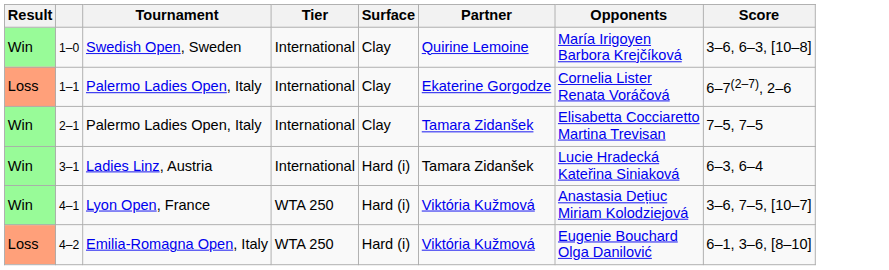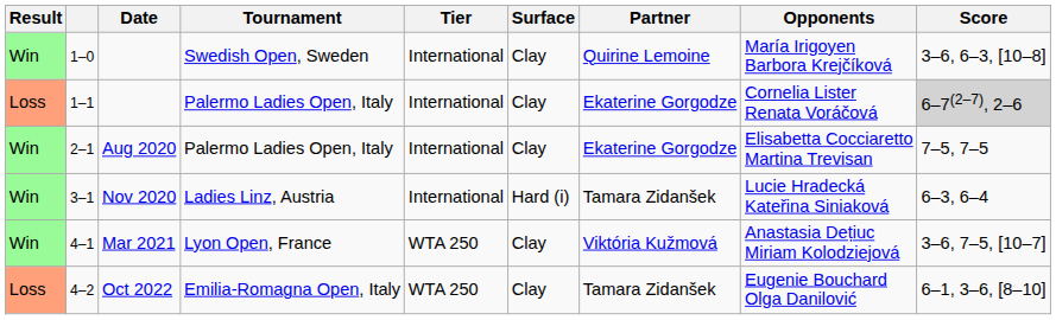 <table class="sortable wikitable">
 <tr>
 <th>Result</th>
 <th class="unsortable"></th>
+<th>Date</th>
 <th>Tournament</th>
 <th>Tier</th>
 <th>Surface</th>
 <th>Partner</th>
 <th>Opponents</th>
 <th class="unsortable">Score</th>
 </tr>
 <tr>
 <td style="background:#98fb98;">Win</td>
 <td><small>1–0</small></td>
+<td><a href='#'></a></td>
 <td><a href='#'>Swedish Open</a>, Sweden</td>
 <td>International</td>
 <td>Clay</td>
 <td> <a href='#'>Quirine Lemoine</a></td>
 <td> <a href='#'>María Irigoyen</a> <br>  <a href='#'>Barbora Krejčíková</a></td>
 <td>3–6, 6–3, [10–8]</td>
 </tr>
 <tr>
 <td style="background:#ffa07a;">Loss</td>
 <td><small>1–1</small></td>
+<td><a href='#'></a></td>
 <td><a href='#'>Palermo Ladies Open</a>, Italy</td>
 <td>International</td>
 <td>Clay</td>
 <td> <a href='#'>Ekaterine Gorgodze</a></td>
 <td> <a href='#'>Cornelia Lister</a> <br>  <a href='#'>Renata Voráčová</a></td>
-<td>6–7<sup>(2–7)</sup>, 2–6</td>
+<td style="background: lightgrey;">6–7<sup>(2–7)</sup>, 2–6</td>
 </tr>
 <tr>
 <td style="background:#98fb98;">Win</td>
 <td><small>2–1</small></td>
+<td><a href='#'>Aug 2020</a></td>
 <td>Palermo Ladies Open, Italy</td>
 <td>International</td>
 <td>Clay</td>
-<td> <a href='#'>Tamara Zidanšek</a></td>
+<td> <a href='#'>Ekaterine Gorgodze</a></td>
 <td> <a href='#'>Elisabetta Cocciaretto</a> <br>  <a href='#'>Martina Trevisan</a></td>
 <td>7–5, 7–5</td>
 </tr>
 <tr>
 <td style="background:#98fb98;">Win</td>
 <td><small>3–1</small></td>
+<td><a href='#'>Nov 2020</a></td>
 <td><a href='#'>Ladies Linz</a>, Austria</td>
 <td>International</td>
 <td>Hard (i)</td>
 <td> Tamara Zidanšek</td>
 <td> <a href='#'>Lucie Hradecká</a> <br>  <a href='#'>Kateřina Siniaková</a></td>
 <td>6–3, 6–4</td>
 </tr>
 <tr>
 <td style="background:#98fb98;">Win</td>
 <td><small>4–1</small></td>
+<td><a href='#'>Mar 2021</a></td>
 <td><a href='#'>Lyon Open</a>, France</td>
 <td>WTA 250</td>
-<td>Hard (i)</td>
+<td>Clay</td>
 <td> <a href='#'>Viktória Kužmová</a></td>
 <td> <a href='#'>Anastasia Dețiuc</a> <br>  <a href='#'>Miriam Kolodziejová</a></td>
 <td>3–6, 7–5, [10–7]</td>
 </tr>
 <tr>
 <td style="background:#ffa07a;">Loss</td>
 <td><small>4–2</small></td>
+<td><a href='#'>Oct 2022</a></td>
 <td><a href='#'>Emilia-Romagna Open</a>, Italy</td>
 <td>WTA 250</td>
-<td>Hard (i)</td>
-<td> <a href='#'>Viktória Kužmová</a></td>
+<td>Clay</td>
+<td> Tamara Zidanšek</td>
 <td> <a href='#'>Eugenie Bouchard</a> <br>  <a href='#'>Olga Danilović</a></td>
 <td>6–1, 3–6, [8–10]</td>
 </tr>
 </table>
